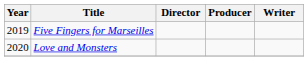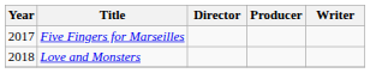 <table class="wikitable">
 <tr>
 <th>Year</th>
 <th>Title</th>
 <th width=65>Director</th>
 <th width=65>Producer</th>
 <th width=65>Writer</th>
 </tr>
 <tr>
-<td>2019</td>
+<td>2017</td>
 <td><em><a href='#'>Five Fingers for Marseilles</a></em></td>
 <td></td>
 <td></td>
 <td></td>
 </tr>
 <tr>
-<td>2020</td>
+<td>2018</td>
 <td><em><a href='#'>Love and Monsters</a></em></td>
 <td></td>
 <td></td>
 <td></td>
 </tr>
 <tr>
 </tr>
 </table>
